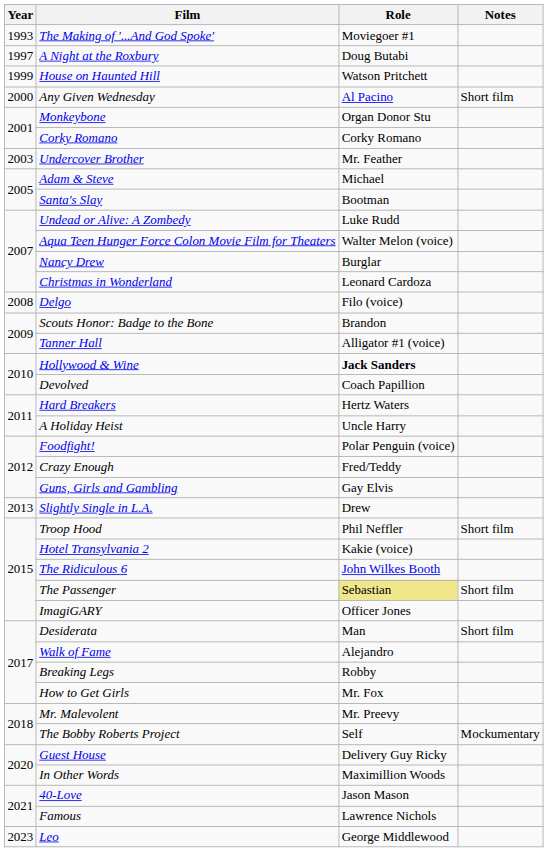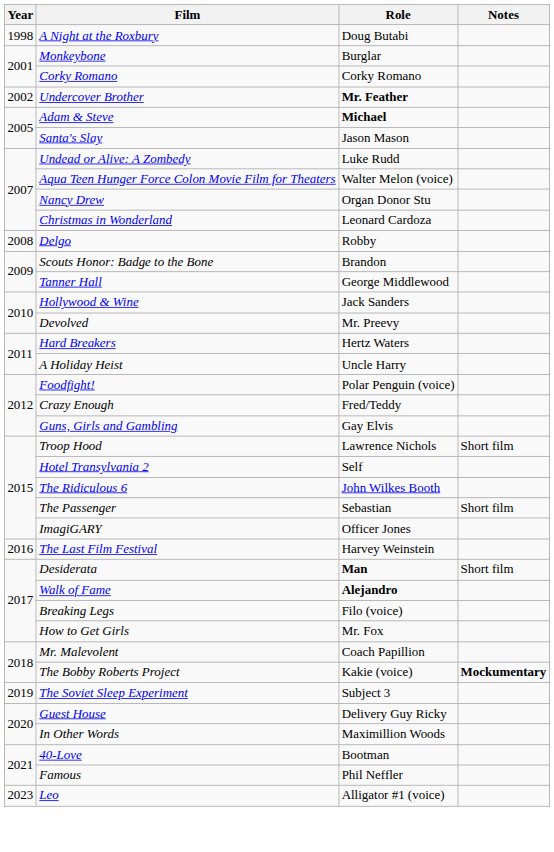 <table class="wikitable sortable">
 <tr>
 <th>Year</th>
 <th>Film</th>
 <th>Role</th>
 <th>Notes</th>
 </tr>
 <tr>
-<td>1993</td>
-<td><em><a href='#'>The Making of '...And God Spoke'</a></em></td>
-<td>Moviegoer #1</td>
-<td></td>
-</tr>
-<tr>
-<td>1997</td>
+<td>1998</td>
 <td><em><a href='#'>A Night at the Roxbury</a></em></td>
 <td>Doug Butabi</td>
 <td></td>
 </tr>
 <tr>
-<td>1999</td>
-<td><em><a href='#'>House on Haunted Hill</a></em></td>
-<td>Watson Pritchett</td>
-<td></td>
-</tr>
-<tr>
-<td>2000</td>
-<td><em>Any Given Wednesday</em></td>
-<td><a href='#'>Al Pacino</a></td>
-<td>Short film</td>
-</tr>
-<tr>
 <td rowspan="2">2001</td>
 <td><em><a href='#'>Monkeybone</a></em></td>
-<td>Organ Donor Stu</td>
+<td>Burglar</td>
 <td></td>
 </tr>
 <tr>
 <td><em><a href='#'>Corky Romano</a></em></td>
 <td>Corky Romano</td>
 <td></td>
 </tr>
 <tr>
-<td>2003</td>
+<td>2002</td>
 <td><em><a href='#'>Undercover Brother</a></em></td>
-<td>Mr. Feather</td>
+<td><strong>Mr. Feather</strong></td>
 <td></td>
 </tr>
 <tr>
 <td rowspan="2">2005</td>
 <td><em><a href='#'>Adam & Steve</a></em></td>
-<td>Michael</td>
+<td><strong>Michael</strong></td>
 <td></td>
 </tr>
 <tr>
 <td><em><a href='#'>Santa's Slay</a></em></td>
-<td>Bootman</td>
+<td>Jason Mason</td>
 <td></td>
 </tr>
 <tr>
 <td rowspan="4">2007</td>
 <td><em><a href='#'>Undead or Alive: A Zombedy</a></em></td>
 <td>Luke Rudd</td>
 <td></td>
 </tr>
 <tr>
 <td><em><a href='#'>Aqua Teen Hunger Force Colon Movie Film for Theaters</a></em></td>
 <td>Walter Melon (voice)</td>
 <td></td>
 </tr>
 <tr>
 <td><em><a href='#'>Nancy Drew</a></em></td>
-<td>Burglar</td>
+<td>Organ Donor Stu</td>
 <td></td>
 </tr>
 <tr>
 <td><em><a href='#'>Christmas in Wonderland</a></em></td>
 <td>Leonard Cardoza</td>
 <td></td>
 </tr>
 <tr>
 <td>2008</td>
 <td><em><a href='#'>Delgo</a></em></td>
-<td>Filo (voice)</td>
+<td>Robby</td>
 <td></td>
 </tr>
 <tr>
 <td rowspan="2">2009</td>
 <td><em>Scouts Honor: Badge to the Bone</em></td>
 <td>Brandon</td>
 <td></td>
 </tr>
 <tr>
 <td><em><a href='#'>Tanner Hall</a></em></td>
-<td>Alligator #1 (voice)</td>
+<td>George Middlewood</td>
 <td></td>
 </tr>
 <tr>
 <td rowspan="2">2010</td>
 <td><em><a href='#'>Hollywood & Wine</a></em></td>
-<td><strong>Jack Sanders</strong></td>
+<td>Jack Sanders</td>
 <td></td>
 </tr>
 <tr>
 <td><em>Devolved</em></td>
-<td>Coach Papillion</td>
+<td>Mr. Preevy</td>
 <td></td>
 </tr>
 <tr>
 <td rowspan="2">2011</td>
 <td><em><a href='#'>Hard Breakers</a></em></td>
 <td>Hertz Waters</td>
 <td></td>
 </tr>
 <tr>
 <td><em>A Holiday Heist</em></td>
 <td>Uncle Harry</td>
 <td></td>
 </tr>
 <tr>
 <td rowspan="3">2012</td>
 <td><em><a href='#'>Foodfight!</a></em></td>
 <td>Polar Penguin (voice)</td>
 <td></td>
 </tr>
 <tr>
 <td><em>Crazy Enough</em></td>
 <td>Fred/Teddy</td>
 <td></td>
 </tr>
 <tr>
 <td><em><a href='#'>Guns, Girls and Gambling</a></em></td>
 <td>Gay Elvis</td>
 <td></td>
 </tr>
 <tr>
-<td>2013</td>
-<td><em><a href='#'>Slightly Single in L.A.</a></em></td>
-<td>Drew</td>
-<td></td>
-</tr>
-<tr>
 <td rowspan="5">2015</td>
 <td><em>Troop Hood</em></td>
-<td>Phil Neffler</td>
+<td>Lawrence Nichols</td>
 <td>Short film</td>
 </tr>
 <tr>
 <td><em><a href='#'>Hotel Transylvania 2</a></em></td>
-<td>Kakie (voice)</td>
+<td>Self</td>
 <td></td>
 </tr>
 <tr>
 <td><em><a href='#'>The Ridiculous 6</a></em></td>
 <td><a href='#'>John Wilkes Booth</a></td>
 <td></td>
 </tr>
 <tr>
 <td><em>The Passenger</em></td>
-<td style="background: khaki;">Sebastian</td>
+<td>Sebastian</td>
 <td>Short film</td>
 </tr>
 <tr>
 <td><em>ImagiGARY</em></td>
 <td>Officer Jones</td>
 <td></td>
 </tr>
 <tr>
+<td>2016</td>
+<td><em><a href='#'>The Last Film Festival</a></em></td>
+<td>Harvey Weinstein</td>
+<td></td>
+</tr>
+<tr>
 <td rowspan="4">2017</td>
 <td><em>Desiderata</em></td>
-<td>Man</td>
+<td><strong>Man</strong></td>
 <td>Short film</td>
 </tr>
 <tr>
 <td><em><a href='#'>Walk of Fame</a></em></td>
-<td>Alejandro</td>
+<td><strong>Alejandro</strong></td>
 <td></td>
 </tr>
 <tr>
 <td><em>Breaking Legs</em></td>
-<td>Robby</td>
+<td>Filo (voice)</td>
 <td></td>
 </tr>
 <tr>
 <td><em>How to Get Girls</em></td>
 <td>Mr. Fox</td>
 <td></td>
 </tr>
 <tr>
 <td rowspan="2">2018</td>
 <td><em>Mr. Malevolent</em></td>
-<td>Mr. Preevy</td>
+<td>Coach Papillion</td>
 <td></td>
 </tr>
 <tr>
 <td><em>The Bobby Roberts Project</em></td>
-<td>Self</td>
-<td>Mockumentary</td>
+<td>Kakie (voice)</td>
+<td><strong>Mockumentary</strong></td>
+</tr>
+<tr>
+<td>2019</td>
+<td><em><a href='#'>The Soviet Sleep Experiment</a></em></td>
+<td>Subject 3</td>
+<td></td>
 </tr>
 <tr>
 <td rowspan="2">2020</td>
 <td><em><a href='#'>Guest House</a></em></td>
 <td>Delivery Guy Ricky</td>
 <td></td>
 </tr>
 <tr>
 <td><em>In Other Words</em></td>
 <td>Maximillion Woods</td>
 <td></td>
 </tr>
 <tr>
 <td rowspan="2">2021</td>
 <td><em><a href='#'>40-Love</a></em></td>
-<td>Jason Mason</td>
+<td>Bootman</td>
 <td></td>
 </tr>
 <tr>
 <td><em>Famous</em></td>
-<td>Lawrence Nichols</td>
+<td>Phil Neffler</td>
 <td></td>
 </tr>
 <tr>
 <td>2023</td>
 <td><em><a href='#'>Leo</a></em></td>
-<td>George Middlewood</td>
+<td>Alligator #1 (voice)</td>
 <td></td>
 </tr>
 </table>
